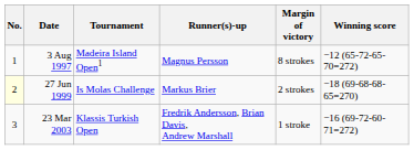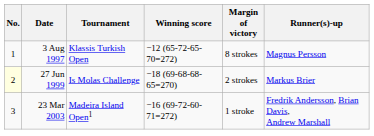 <table class="wikitable" style="font-size:95%;">
 <tr>
 <th>No.</th>
 <th>Date</th>
 <th>Tournament</th>
+<th>Winning score</th>
+<th>Margin of<br>victory</th>
 <th>Runner(s)-up</th>
-<th>Margin of<br>victory</th>
-<th>Winning score</th>
 </tr>
 <tr>
 <td align=center>1</td>
 <td align=right>3 Aug <a href='#'>1997</a></td>
-<td><a href='#'>Madeira Island Open</a><sup>1</sup></td>
+<td><a href='#'>Klassis Turkish Open</a></td>
+<td>−12 (65-72-65-70=272)</td>
+<td>8 strokes</td>
 <td> <a href='#'>Magnus Persson</a></td>
-<td>8 strokes</td>
-<td>−12 (65-72-65-70=272)</td>
 </tr>
 <tr>
 <td align=center style="background: lightyellow;">2</td>
 <td align=right>27 Jun <a href='#'>1999</a></td>
 <td><a href='#'>Is Molas Challenge</a></td>
+<td>−18 (69-68-68-65=270)</td>
+<td>2 strokes</td>
 <td> <a href='#'>Markus Brier</a></td>
-<td>2 strokes</td>
-<td>−18 (69-68-68-65=270)</td>
 </tr>
 <tr>
 <td align=center>3</td>
 <td align=right>23 Mar <a href='#'>2003</a></td>
-<td><a href='#'>Klassis Turkish Open</a></td>
+<td><a href='#'>Madeira Island Open</a><sup>1</sup></td>
+<td>−16 (69-72-60-71=272)</td>
+<td>1 stroke</td>
 <td> <a href='#'>Fredrik Andersson</a>,  <a href='#'>Brian Davis</a>,<br> <a href='#'>Andrew Marshall</a></td>
-<td>1 stroke</td>
-<td>−16 (69-72-60-71=272)</td>
 </tr>
 </table>
